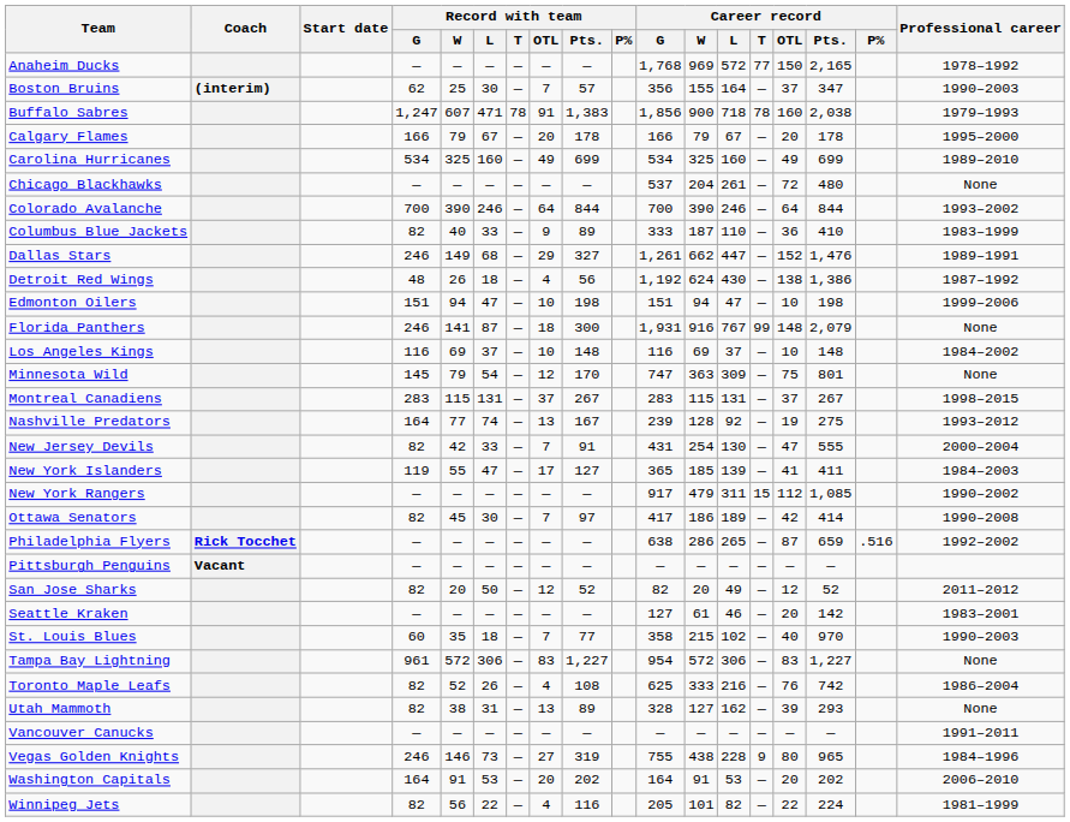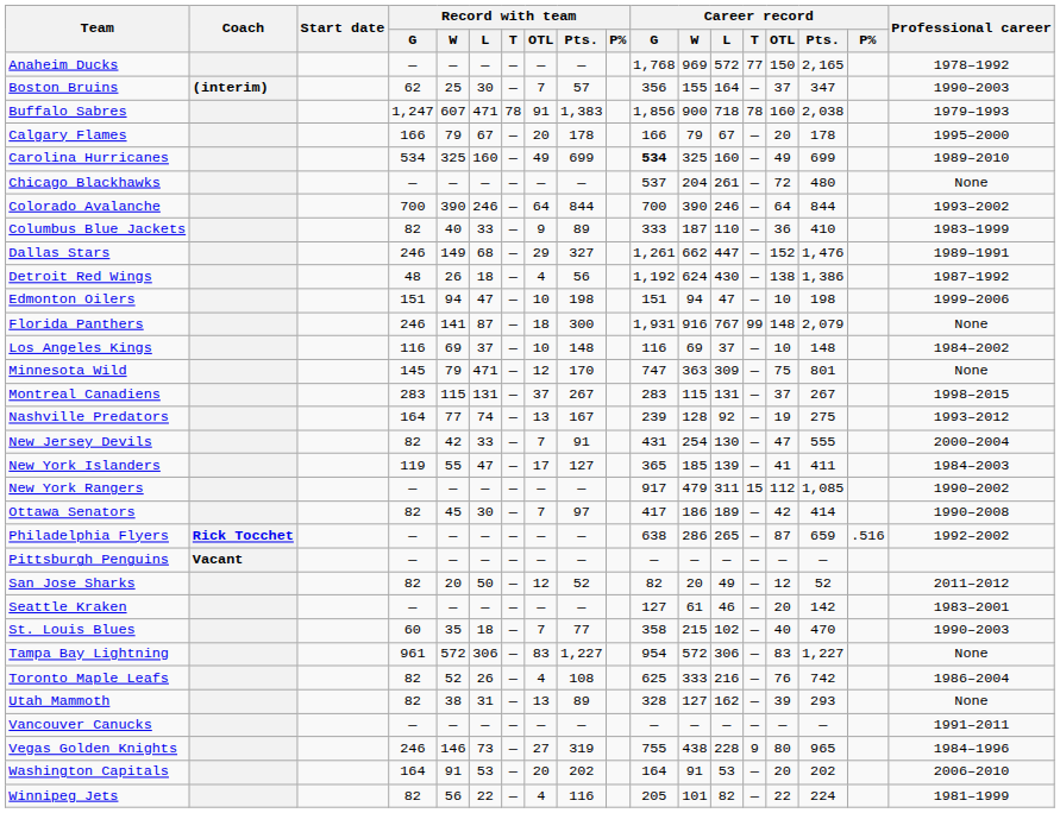 <table class="wikitable sortable" style="text-align: center; font-size:90%">
 <tr>
 <th scope="col" rowspan="2">Team</th>
 <th scope="col" rowspan="2">Coach</th>
 <th scope="col" rowspan="2">Start date</th>
 <th scope="col" colspan="7">Record with team</th>
 <th scope="col" colspan="7">Career record</th>
 <th scope="col" rowspan="2">Professional career</th>
 </tr>
 <tr>
 <th>G</th>
 <th>W</th>
 <th>L</th>
 <th>T</th>
 <th>OTL</th>
 <th>Pts.</th>
 <th>P%</th>
 <th>G</th>
 <th>W</th>
 <th>L</th>
 <th>T</th>
 <th>OTL</th>
 <th>Pts.</th>
 <th>P%</th>
 </tr>
 <tr>
 <td style="text-align:left;"><a href='#'>Anaheim Ducks</a></td>
 <th style="text-align:left;"></th>
 <td><a href='#'></a></td>
 <td>—</td>
 <td>—</td>
 <td>—</td>
 <td>—</td>
 <td>—</td>
 <td>—</td>
 <td></td>
 <td>1,768</td>
 <td>969</td>
 <td>572</td>
 <td>77</td>
 <td>150</td>
 <td>2,165</td>
 <td></td>
 <td>1978–1992</td>
 </tr>
 <tr>
 <td style="text-align:left;"><a href='#'>Boston Bruins</a></td>
 <th style="text-align:left;"> (interim)</th>
 <td><a href='#'></a></td>
 <td>62</td>
 <td>25</td>
 <td>30</td>
 <td>—</td>
 <td>7</td>
 <td>57</td>
 <td></td>
 <td>356</td>
 <td>155</td>
 <td>164</td>
 <td>—</td>
 <td>37</td>
 <td>347</td>
 <td></td>
 <td>1990–2003</td>
 </tr>
 <tr>
 <td style="text-align:left;"><a href='#'>Buffalo Sabres</a></td>
 <th style="text-align:left;"></th>
 <td><a href='#'></a></td>
 <td>1,247</td>
 <td>607</td>
 <td>471</td>
 <td>78</td>
 <td>91</td>
 <td>1,383</td>
 <td></td>
 <td>1,856</td>
 <td>900</td>
 <td>718</td>
 <td>78</td>
 <td>160</td>
 <td>2,038</td>
 <td></td>
 <td>1979–1993</td>
 </tr>
 <tr>
 <td style="text-align:left;"><a href='#'>Calgary Flames</a></td>
 <th style="text-align:left;"></th>
 <td><a href='#'></a></td>
 <td>166</td>
 <td>79</td>
 <td>67</td>
 <td>—</td>
 <td>20</td>
 <td>178</td>
 <td></td>
 <td>166</td>
 <td>79</td>
 <td>67</td>
 <td>—</td>
 <td>20</td>
 <td>178</td>
 <td></td>
 <td>1995–2000</td>
 </tr>
 <tr>
 <td style="text-align:left;"><a href='#'>Carolina Hurricanes</a></td>
 <th style="text-align:left;"></th>
 <td><a href='#'></a></td>
 <td>534</td>
 <td>325</td>
 <td>160</td>
 <td>—</td>
 <td>49</td>
 <td>699</td>
 <td></td>
-<td>534</td>
+<td><strong>534</strong></td>
 <td>325</td>
 <td>160</td>
 <td>—</td>
 <td>49</td>
 <td>699</td>
 <td></td>
 <td>1989–2010</td>
 </tr>
 <tr>
 <td style="text-align:left;"><a href='#'>Chicago Blackhawks</a></td>
 <th style="text-align:left;"></th>
 <td><a href='#'></a></td>
 <td>—</td>
 <td>—</td>
 <td>—</td>
 <td>—</td>
 <td>—</td>
 <td>—</td>
 <td></td>
 <td>537</td>
 <td>204</td>
 <td>261</td>
 <td>—</td>
 <td>72</td>
 <td>480</td>
 <td></td>
 <td>None</td>
 </tr>
 <tr>
 <td style="text-align:left;"><a href='#'>Colorado Avalanche</a></td>
 <th style="text-align:left;"></th>
 <td><a href='#'></a></td>
 <td>700</td>
 <td>390</td>
 <td>246</td>
 <td>—</td>
 <td>64</td>
 <td>844</td>
 <td></td>
 <td>700</td>
 <td>390</td>
 <td>246</td>
 <td>—</td>
 <td>64</td>
 <td>844</td>
 <td></td>
 <td>1993–2002</td>
 </tr>
 <tr>
 <td style="text-align:left;"><a href='#'>Columbus Blue Jackets</a></td>
 <th style="text-align:left;"></th>
 <td><a href='#'></a></td>
 <td>82</td>
 <td>40</td>
 <td>33</td>
 <td>—</td>
 <td>9</td>
 <td>89</td>
 <td></td>
 <td>333</td>
 <td>187</td>
 <td>110</td>
 <td>—</td>
 <td>36</td>
 <td>410</td>
 <td></td>
 <td>1983–1999</td>
 </tr>
 <tr>
 <td style="text-align:left;"><a href='#'>Dallas Stars</a></td>
 <th style="text-align:left;"></th>
 <td><a href='#'></a></td>
 <td>246</td>
 <td>149</td>
 <td>68</td>
 <td>—</td>
 <td>29</td>
 <td>327</td>
 <td></td>
 <td>1,261</td>
 <td>662</td>
 <td>447</td>
 <td>—</td>
 <td>152</td>
 <td>1,476</td>
 <td></td>
 <td>1989–1991</td>
 </tr>
 <tr>
 <td style="text-align:left;"><a href='#'>Detroit Red Wings</a></td>
 <th style="text-align:left;"></th>
 <td><a href='#'></a></td>
 <td>48</td>
 <td>26</td>
 <td>18</td>
 <td>—</td>
 <td>4</td>
 <td>56</td>
 <td></td>
 <td>1,192</td>
 <td>624</td>
 <td>430</td>
 <td>—</td>
 <td>138</td>
 <td>1,386</td>
 <td></td>
 <td>1987–1992</td>
 </tr>
 <tr>
 <td style="text-align:left;"><a href='#'>Edmonton Oilers</a></td>
 <th style="text-align:left;"></th>
 <td><a href='#'></a></td>
 <td>151</td>
 <td>94</td>
 <td>47</td>
 <td>—</td>
 <td>10</td>
 <td>198</td>
 <td></td>
 <td>151</td>
 <td>94</td>
 <td>47</td>
 <td>—</td>
 <td>10</td>
 <td>198</td>
 <td></td>
 <td>1999–2006</td>
 </tr>
 <tr>
 <td style="text-align:left;"><a href='#'>Florida Panthers</a></td>
 <th style="text-align:left;"></th>
 <td><a href='#'></a></td>
 <td>246</td>
 <td>141</td>
 <td>87</td>
 <td>—</td>
 <td>18</td>
 <td>300</td>
 <td></td>
 <td>1,931</td>
 <td>916</td>
 <td>767</td>
 <td>99</td>
 <td>148</td>
 <td>2,079</td>
 <td></td>
 <td>None</td>
 </tr>
 <tr>
 <td style="text-align:left;"><a href='#'>Los Angeles Kings</a></td>
 <th style="text-align:left;"></th>
 <td><a href='#'></a></td>
 <td>116</td>
 <td>69</td>
 <td>37</td>
 <td>—</td>
 <td>10</td>
 <td>148</td>
 <td></td>
 <td>116</td>
 <td>69</td>
 <td>37</td>
 <td>—</td>
 <td>10</td>
 <td>148</td>
 <td></td>
 <td>1984–2002</td>
 </tr>
 <tr>
 <td style="text-align:left;"><a href='#'>Minnesota Wild</a></td>
 <th style="text-align:left;"></th>
 <td><a href='#'></a></td>
 <td>145</td>
 <td>79</td>
-<td>54</td>
+<td>471</td>
 <td>—</td>
 <td>12</td>
 <td>170</td>
 <td></td>
 <td>747</td>
 <td>363</td>
 <td>309</td>
 <td>—</td>
 <td>75</td>
 <td>801</td>
 <td></td>
 <td>None</td>
 </tr>
 <tr>
 <td style="text-align:left;"><a href='#'>Montreal Canadiens</a></td>
 <th style="text-align:left;"></th>
 <td><a href='#'></a></td>
 <td>283</td>
 <td>115</td>
 <td>131</td>
 <td>—</td>
 <td>37</td>
 <td>267</td>
 <td></td>
 <td>283</td>
 <td>115</td>
 <td>131</td>
 <td>—</td>
 <td>37</td>
 <td>267</td>
 <td></td>
 <td>1998–2015</td>
 </tr>
 <tr>
 <td style="text-align:left;"><a href='#'>Nashville Predators</a></td>
 <th style="text-align:left;"></th>
 <td><a href='#'></a></td>
 <td>164</td>
 <td>77</td>
 <td>74</td>
 <td>—</td>
 <td>13</td>
 <td>167</td>
 <td></td>
 <td>239</td>
 <td>128</td>
 <td>92</td>
 <td>—</td>
 <td>19</td>
 <td>275</td>
 <td></td>
 <td>1993–2012</td>
 </tr>
 <tr>
 <td style="text-align:left;"><a href='#'>New Jersey Devils</a></td>
 <th style="text-align:left;"></th>
 <td><a href='#'></a></td>
 <td>82</td>
 <td>42</td>
 <td>33</td>
 <td>—</td>
 <td>7</td>
 <td>91</td>
 <td></td>
 <td>431</td>
 <td>254</td>
 <td>130</td>
 <td>—</td>
 <td>47</td>
 <td>555</td>
 <td></td>
 <td>2000–2004</td>
 </tr>
 <tr>
 <td style="text-align:left;"><a href='#'>New York Islanders</a></td>
 <th style="text-align:left;"></th>
 <td><a href='#'></a></td>
 <td>119</td>
 <td>55</td>
 <td>47</td>
 <td>—</td>
 <td>17</td>
 <td>127</td>
 <td></td>
 <td>365</td>
 <td>185</td>
 <td>139</td>
 <td>—</td>
 <td>41</td>
 <td>411</td>
 <td></td>
 <td>1984–2003</td>
 </tr>
 <tr>
 <td style="text-align:left;"><a href='#'>New York Rangers</a></td>
 <th style="text-align:left;"></th>
 <td><a href='#'></a></td>
 <td>—</td>
 <td>—</td>
 <td>—</td>
 <td>—</td>
 <td>—</td>
 <td>—</td>
 <td></td>
 <td>917</td>
 <td>479</td>
 <td>311</td>
 <td>15</td>
 <td>112</td>
 <td>1,085</td>
 <td></td>
 <td>1990–2002</td>
 </tr>
 <tr>
 <td style="text-align:left;"><a href='#'>Ottawa Senators</a></td>
 <th style="text-align:left;"></th>
 <td><a href='#'></a></td>
 <td>82</td>
 <td>45</td>
 <td>30</td>
 <td>—</td>
 <td>7</td>
 <td>97</td>
 <td></td>
 <td>417</td>
 <td>186</td>
 <td>189</td>
 <td>—</td>
 <td>42</td>
 <td>414</td>
 <td></td>
 <td>1990–2008</td>
 </tr>
 <tr>
 <td style="text-align:left;"><a href='#'>Philadelphia Flyers</a></td>
 <th style="text-align:left;"><a href='#'>Rick Tocchet</a></th>
 <td><a href='#'></a></td>
 <td>—</td>
 <td>—</td>
 <td>—</td>
 <td>—</td>
 <td>—</td>
 <td>—</td>
 <td></td>
 <td>638</td>
 <td>286</td>
 <td>265</td>
 <td>—</td>
 <td>87</td>
 <td>659</td>
 <td>.516</td>
 <td>1992–2002</td>
 </tr>
 <tr>
 <td style="text-align:left;"><a href='#'>Pittsburgh Penguins</a></td>
 <th style="text-align:left;">Vacant</th>
 <td><a href='#'></a></td>
 <td>—</td>
 <td>—</td>
 <td>—</td>
 <td>—</td>
 <td>—</td>
 <td>—</td>
 <td></td>
 <td>—</td>
 <td>—</td>
 <td>—</td>
 <td>—</td>
 <td>—</td>
 <td>—</td>
 <td></td>
 <td></td>
 </tr>
 <tr>
 <td style="text-align:left;"><a href='#'>San Jose Sharks</a></td>
 <th style="text-align:left;"></th>
 <td><a href='#'></a></td>
 <td>82</td>
 <td>20</td>
 <td>50</td>
 <td>—</td>
 <td>12</td>
 <td>52</td>
 <td></td>
 <td>82</td>
 <td>20</td>
 <td>49</td>
 <td>—</td>
 <td>12</td>
 <td>52</td>
 <td></td>
 <td>2011–2012</td>
 </tr>
 <tr>
 <td style="text-align:left;"><a href='#'>Seattle Kraken</a></td>
 <th style="text-align:left;"></th>
 <td><a href='#'></a></td>
 <td>—</td>
 <td>—</td>
 <td>—</td>
 <td>—</td>
 <td>—</td>
 <td>—</td>
 <td></td>
 <td>127</td>
 <td>61</td>
 <td>46</td>
 <td>—</td>
 <td>20</td>
 <td>142</td>
 <td></td>
 <td>1983–2001</td>
 </tr>
 <tr>
 <td style="text-align:left;"><a href='#'>St. Louis Blues</a></td>
 <th style="text-align:left;"></th>
 <td><a href='#'></a></td>
 <td>60</td>
 <td>35</td>
 <td>18</td>
 <td>—</td>
 <td>7</td>
 <td>77</td>
 <td></td>
 <td>358</td>
 <td>215</td>
 <td>102</td>
 <td>—</td>
 <td>40</td>
-<td>970</td>
+<td>470</td>
 <td></td>
 <td>1990–2003</td>
 </tr>
 <tr>
 <td style="text-align:left;"><a href='#'>Tampa Bay Lightning</a></td>
 <th style="text-align:left;"></th>
 <td><a href='#'></a></td>
 <td>961</td>
 <td>572</td>
 <td>306</td>
 <td>—</td>
 <td>83</td>
 <td>1,227</td>
 <td></td>
 <td>954</td>
 <td>572</td>
 <td>306</td>
 <td>—</td>
 <td>83</td>
 <td>1,227</td>
 <td></td>
 <td>None</td>
 </tr>
 <tr>
 <td style="text-align:left;"><a href='#'>Toronto Maple Leafs</a></td>
 <th style="text-align:left;"></th>
 <td><a href='#'></a></td>
 <td>82</td>
 <td>52</td>
 <td>26</td>
 <td>—</td>
 <td>4</td>
 <td>108</td>
 <td></td>
 <td>625</td>
 <td>333</td>
 <td>216</td>
 <td>—</td>
 <td>76</td>
 <td>742</td>
 <td></td>
 <td>1986–2004</td>
 </tr>
 <tr>
 <td style="text-align:left;"><a href='#'>Utah Mammoth</a></td>
 <th style="text-align:left;"></th>
 <td><a href='#'></a></td>
 <td>82</td>
 <td>38</td>
 <td>31</td>
 <td>—</td>
 <td>13</td>
 <td>89</td>
 <td></td>
 <td>328</td>
 <td>127</td>
 <td>162</td>
 <td>—</td>
 <td>39</td>
 <td>293</td>
 <td></td>
 <td>None</td>
 </tr>
 <tr>
 <td style="text-align:left;"><a href='#'>Vancouver Canucks</a></td>
 <th style="text-align:left;"></th>
 <td><a href='#'></a></td>
 <td>—</td>
 <td>—</td>
 <td>—</td>
 <td>—</td>
 <td>—</td>
 <td>—</td>
 <td></td>
 <td>—</td>
 <td>—</td>
 <td>—</td>
 <td>—</td>
 <td>—</td>
 <td>—</td>
 <td></td>
 <td>1991–2011</td>
 </tr>
 <tr>
 <td style="text-align:left;"><a href='#'>Vegas Golden Knights</a></td>
 <th style="text-align:left;"></th>
 <td><a href='#'></a></td>
 <td>246</td>
 <td>146</td>
 <td>73</td>
 <td>—</td>
 <td>27</td>
 <td>319</td>
 <td></td>
 <td>755</td>
 <td>438</td>
 <td>228</td>
 <td>9</td>
 <td>80</td>
 <td>965</td>
 <td></td>
 <td>1984–1996</td>
 </tr>
 <tr>
 <td style="text-align:left;"><a href='#'>Washington Capitals</a></td>
 <th style="text-align:left;"></th>
 <td><a href='#'></a></td>
 <td>164</td>
 <td>91</td>
 <td>53</td>
 <td>—</td>
 <td>20</td>
 <td>202</td>
 <td></td>
 <td>164</td>
 <td>91</td>
 <td>53</td>
 <td>—</td>
 <td>20</td>
 <td>202</td>
 <td></td>
 <td>2006–2010</td>
 </tr>
 <tr>
 <td style="text-align:left;"><a href='#'>Winnipeg Jets</a></td>
 <th style="text-align:left;"></th>
 <td><a href='#'></a></td>
 <td>82</td>
 <td>56</td>
 <td>22</td>
 <td>—</td>
 <td>4</td>
 <td>116</td>
 <td></td>
 <td>205</td>
 <td>101</td>
 <td>82</td>
 <td>—</td>
 <td>22</td>
 <td>224</td>
 <td></td>
 <td>1981–1999</td>
 </tr>
 </table>
